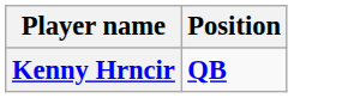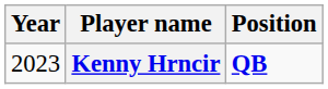 <table class="wikitable">
 <tr>
+<th scope="col">Year</th>
 <th scope="col">Player name</th>
 <th scope="col">Position</th>
 </tr>
 <tr>
+<td>2023</td>
 <th scope="row"><a href='#'>Kenny Hrncir</a></th>
 <td><strong><a href='#'>QB</a></strong></td>
 </tr>
 </table>
